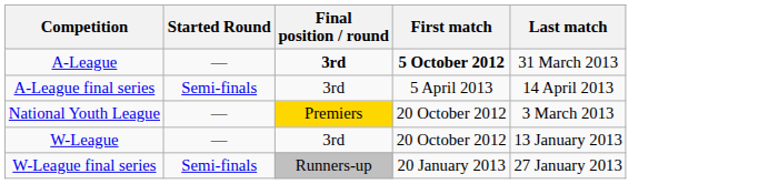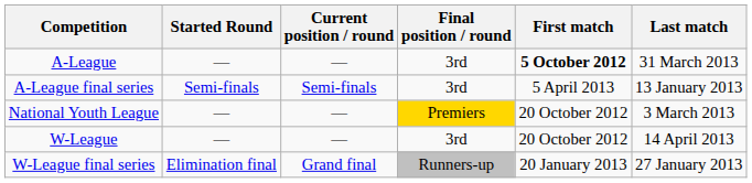 <table class="wikitable">
 <tr>
 <th>Competition</th>
 <th>Started Round</th>
+<th>Current <br>position / round</th>
 <th>Final <br>position / round</th>
 <th>First match</th>
 <th>Last match</th>
 </tr>
 <tr style="text-align: center">
 <td><a href='#'>A-League</a></td>
 <td>—</td>
-<td><strong>3rd</strong></td>
+<td>—</td>
+<td>3rd</td>
 <td><strong>5 October 2012</strong></td>
 <td>31 March 2013</td>
 </tr>
 <tr style="text-align: center">
 <td><a href='#'>A-League final series</a></td>
 <td><a href='#'>Semi-finals</a></td>
+<td><a href='#'>Semi-finals</a></td>
 <td>3rd</td>
 <td>5 April 2013</td>
-<td>14 April 2013</td>
+<td>13 January 2013</td>
 </tr>
 <tr style="text-align: center">
 <td><a href='#'>National Youth League</a></td>
+<td>—</td>
 <td>—</td>
 <td bgcolor=gold>Premiers</td>
 <td>20 October 2012</td>
 <td>3 March 2013</td>
 </tr>
 <tr style="text-align: center">
 <td><a href='#'>W-League</a></td>
 <td>—</td>
+<td>—</td>
 <td>3rd</td>
 <td>20 October 2012</td>
-<td>13 January 2013</td>
+<td>14 April 2013</td>
 </tr>
 <tr style="text-align: center">
 <td><a href='#'>W-League final series</a></td>
-<td><a href='#'>Semi-finals</a></td>
+<td><a href='#'>Elimination final</a></td>
+<td><a href='#'>Grand final</a></td>
 <td bgcolor=silver>Runners-up</td>
 <td>20 January 2013</td>
 <td>27 January 2013</td>
 </tr>
 </table>
